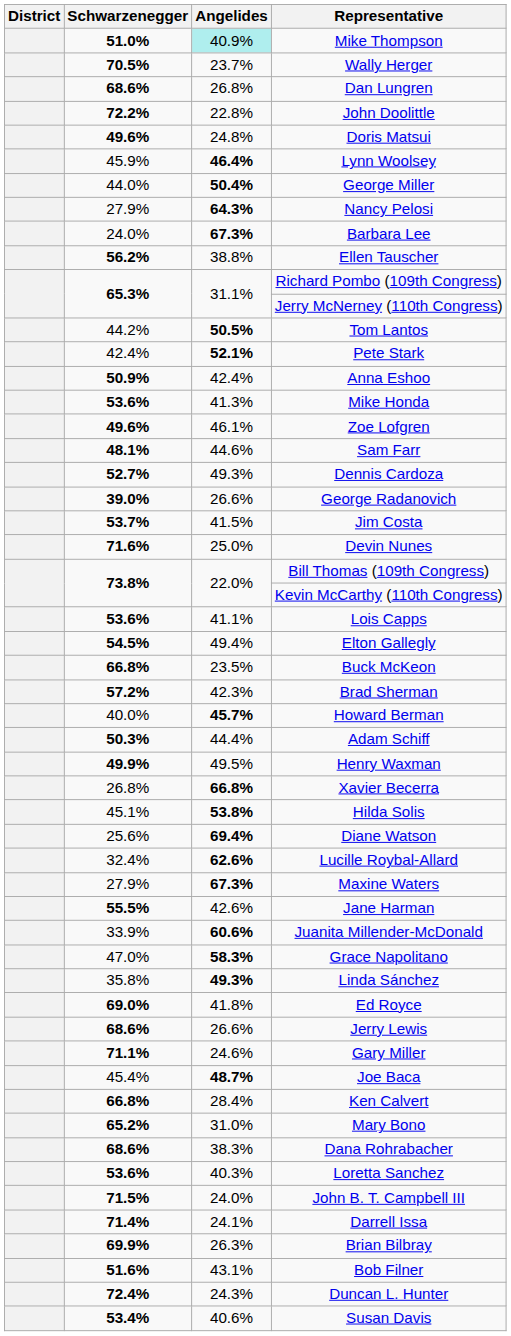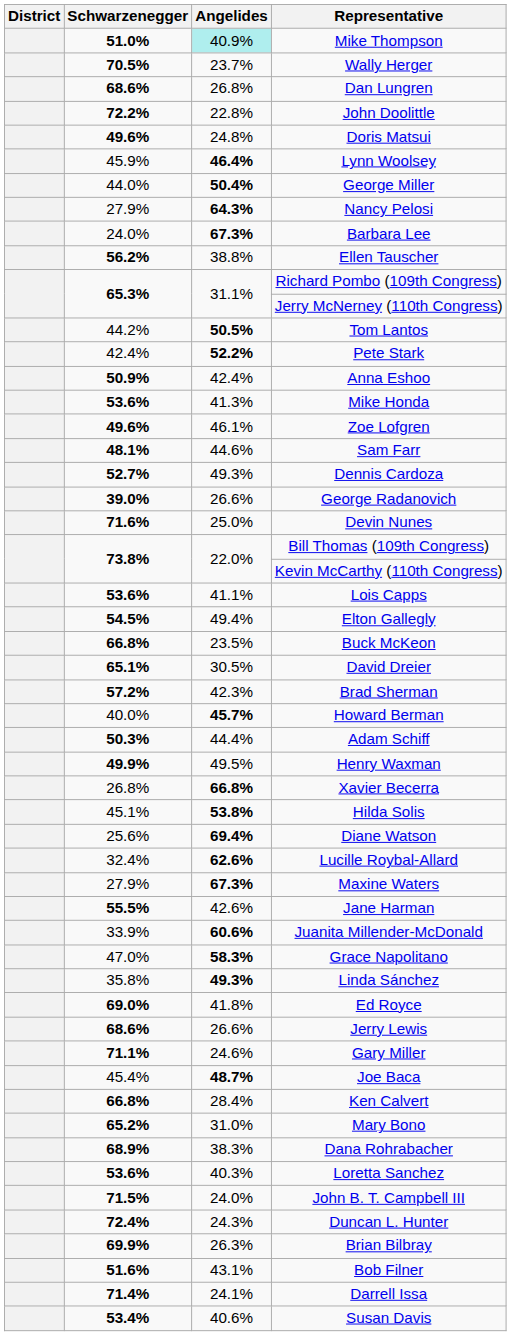 <table class="wikitable sortable">
 <tr>
 <th>District</th>
 <th>Schwarzenegger</th>
 <th>Angelides</th>
 <th>Representative</th>
 </tr>
 <tr align=center>
 <th></th>
 <td><strong>51.0%</strong></td>
 <td style="background: paleturquoise;">40.9%</td>
 <td><a href='#'>Mike Thompson</a></td>
 </tr>
 <tr align=center>
 <th></th>
 <td><strong>70.5%</strong></td>
 <td>23.7%</td>
 <td><a href='#'>Wally Herger</a></td>
 </tr>
 <tr align=center>
 <th></th>
 <td><strong>68.6%</strong></td>
 <td>26.8%</td>
 <td><a href='#'>Dan Lungren</a></td>
 </tr>
 <tr align=center>
 <th></th>
 <td><strong>72.2%</strong></td>
 <td>22.8%</td>
 <td><a href='#'>John Doolittle</a></td>
 </tr>
 <tr align=center>
 <th></th>
 <td><strong>49.6%</strong></td>
 <td>24.8%</td>
 <td><a href='#'>Doris Matsui</a></td>
 </tr>
 <tr align=center>
 <th></th>
 <td>45.9%</td>
 <td><strong>46.4%</strong></td>
 <td><a href='#'>Lynn Woolsey</a></td>
 </tr>
 <tr align=center>
 <th></th>
 <td>44.0%</td>
 <td><strong>50.4%</strong></td>
 <td><a href='#'>George Miller</a></td>
 </tr>
 <tr align=center>
 <th></th>
 <td>27.9%</td>
 <td><strong>64.3%</strong></td>
 <td><a href='#'>Nancy Pelosi</a></td>
 </tr>
 <tr align=center>
 <th></th>
 <td>24.0%</td>
 <td><strong>67.3%</strong></td>
 <td><a href='#'>Barbara Lee</a></td>
 </tr>
 <tr align=center>
 <th></th>
 <td><strong>56.2%</strong></td>
 <td>38.8%</td>
 <td><a href='#'>Ellen Tauscher</a></td>
 </tr>
 <tr align=center>
 <th rowspan=2 ></th>
 <td rowspan=2><strong>65.3%</strong></td>
 <td rowspan=2>31.1%</td>
 <td><a href='#'>Richard Pombo</a> (<a href='#'>109th Congress</a>)</td>
 </tr>
 <tr align=center>
 <td><a href='#'>Jerry McNerney</a> (<a href='#'>110th Congress</a>)</td>
 </tr>
 <tr align=center>
 <th></th>
 <td>44.2%</td>
 <td><strong>50.5%</strong></td>
 <td><a href='#'>Tom Lantos</a></td>
 </tr>
 <tr align=center>
 <th></th>
 <td>42.4%</td>
-<td><strong>52.1%</strong></td>
+<td><strong>52.2%</strong></td>
 <td><a href='#'>Pete Stark</a></td>
 </tr>
 <tr align=center>
 <th></th>
 <td><strong>50.9%</strong></td>
 <td>42.4%</td>
 <td><a href='#'>Anna Eshoo</a></td>
 </tr>
 <tr align=center>
 <th></th>
 <td><strong>53.6%</strong></td>
 <td>41.3%</td>
 <td><a href='#'>Mike Honda</a></td>
 </tr>
 <tr align=center>
 <th></th>
 <td><strong>49.6%</strong></td>
 <td>46.1%</td>
 <td><a href='#'>Zoe Lofgren</a></td>
 </tr>
 <tr align=center>
 <th></th>
 <td><strong>48.1%</strong></td>
 <td>44.6%</td>
 <td><a href='#'>Sam Farr</a></td>
 </tr>
 <tr align=center>
 <th></th>
 <td><strong>52.7%</strong></td>
 <td>49.3%</td>
 <td><a href='#'>Dennis Cardoza</a></td>
 </tr>
 <tr align=center>
 <th></th>
 <td><strong>39.0%</strong></td>
 <td>26.6%</td>
 <td><a href='#'>George Radanovich</a></td>
 </tr>
 <tr align=center>
 <th></th>
-<td><strong>53.7%</strong></td>
-<td>41.5%</td>
-<td><a href='#'>Jim Costa</a></td>
-</tr>
-<tr align=center>
-<th></th>
 <td><strong>71.6%</strong></td>
 <td>25.0%</td>
 <td><a href='#'>Devin Nunes</a></td>
 </tr>
 <tr align=center>
 <th rowspan=2 ></th>
 <td rowspan=2><strong>73.8%</strong></td>
 <td rowspan=2>22.0%</td>
 <td><a href='#'>Bill Thomas</a> (<a href='#'>109th Congress</a>)</td>
 </tr>
 <tr align=center>
 <td><a href='#'>Kevin McCarthy</a> (<a href='#'>110th Congress</a>)</td>
 </tr>
 <tr align=center>
 <th></th>
 <td><strong>53.6%</strong></td>
 <td>41.1%</td>
 <td><a href='#'>Lois Capps</a></td>
 </tr>
 <tr align=center>
 <th></th>
 <td><strong>54.5%</strong></td>
 <td>49.4%</td>
 <td><a href='#'>Elton Gallegly</a></td>
 </tr>
 <tr align=center>
 <th></th>
 <td><strong>66.8%</strong></td>
 <td>23.5%</td>
 <td><a href='#'>Buck McKeon</a></td>
+</tr>
+<tr align=center>
+<th></th>
+<td><strong>65.1%</strong></td>
+<td>30.5%</td>
+<td><a href='#'>David Dreier</a></td>
 </tr>
 <tr align=center>
 <th></th>
 <td><strong>57.2%</strong></td>
 <td>42.3%</td>
 <td><a href='#'>Brad Sherman</a></td>
 </tr>
 <tr align=center>
 <th></th>
 <td>40.0%</td>
 <td><strong>45.7%</strong></td>
 <td><a href='#'>Howard Berman</a></td>
 </tr>
 <tr align=center>
 <th></th>
 <td><strong>50.3%</strong></td>
 <td>44.4%</td>
 <td><a href='#'>Adam Schiff</a></td>
 </tr>
 <tr align=center>
 <th></th>
 <td><strong>49.9%</strong></td>
 <td>49.5%</td>
 <td><a href='#'>Henry Waxman</a></td>
 </tr>
 <tr align=center>
 <th></th>
 <td>26.8%</td>
 <td><strong>66.8%</strong></td>
 <td><a href='#'>Xavier Becerra</a></td>
 </tr>
 <tr align=center>
 <th></th>
 <td>45.1%</td>
 <td><strong>53.8%</strong></td>
 <td><a href='#'>Hilda Solis</a></td>
 </tr>
 <tr align=center>
 <th></th>
 <td>25.6%</td>
 <td><strong>69.4%</strong></td>
 <td><a href='#'>Diane Watson</a></td>
 </tr>
 <tr align=center>
 <th></th>
 <td>32.4%</td>
 <td><strong>62.6%</strong></td>
 <td><a href='#'>Lucille Roybal-Allard</a></td>
 </tr>
 <tr align=center>
 <th></th>
 <td>27.9%</td>
 <td><strong>67.3%</strong></td>
 <td><a href='#'>Maxine Waters</a></td>
 </tr>
 <tr align=center>
 <th></th>
 <td><strong>55.5%</strong></td>
 <td>42.6%</td>
 <td><a href='#'>Jane Harman</a></td>
 </tr>
 <tr align=center>
 <th></th>
 <td>33.9%</td>
 <td><strong>60.6%</strong></td>
 <td><a href='#'>Juanita Millender-McDonald</a></td>
 </tr>
 <tr align=center>
 <th></th>
 <td>47.0%</td>
 <td><strong>58.3%</strong></td>
 <td><a href='#'>Grace Napolitano</a></td>
 </tr>
 <tr align=center>
 <th></th>
 <td>35.8%</td>
 <td><strong>49.3%</strong></td>
 <td><a href='#'>Linda Sánchez</a></td>
 </tr>
 <tr align=center>
 <th></th>
 <td><strong>69.0%</strong></td>
 <td>41.8%</td>
 <td><a href='#'>Ed Royce</a></td>
 </tr>
 <tr align=center>
 <th></th>
 <td><strong>68.6%</strong></td>
 <td>26.6%</td>
 <td><a href='#'>Jerry Lewis</a></td>
 </tr>
 <tr align=center>
 <th></th>
 <td><strong>71.1%</strong></td>
 <td>24.6%</td>
 <td><a href='#'>Gary Miller</a></td>
 </tr>
 <tr align=center>
 <th></th>
 <td>45.4%</td>
 <td><strong>48.7%</strong></td>
 <td><a href='#'>Joe Baca</a></td>
 </tr>
 <tr align=center>
 <th></th>
 <td><strong>66.8%</strong></td>
 <td>28.4%</td>
 <td><a href='#'>Ken Calvert</a></td>
 </tr>
 <tr align=center>
 <th></th>
 <td><strong>65.2%</strong></td>
 <td>31.0%</td>
 <td><a href='#'>Mary Bono</a></td>
 </tr>
 <tr align=center>
 <th></th>
-<td><strong>68.6%</strong></td>
+<td><strong>68.9%</strong></td>
 <td>38.3%</td>
 <td><a href='#'>Dana Rohrabacher</a></td>
 </tr>
 <tr align=center>
 <th></th>
 <td><strong>53.6%</strong></td>
 <td>40.3%</td>
 <td><a href='#'>Loretta Sanchez</a></td>
 </tr>
 <tr align=center>
 <th></th>
 <td><strong>71.5%</strong></td>
 <td>24.0%</td>
 <td><a href='#'>John B. T. Campbell III</a></td>
 </tr>
 <tr align=center>
 <th></th>
-<td><strong>71.4%</strong></td>
-<td>24.1%</td>
-<td><a href='#'>Darrell Issa</a></td>
+<td><strong>72.4%</strong></td>
+<td>24.3%</td>
+<td><a href='#'>Duncan L. Hunter</a></td>
 </tr>
 <tr align=center>
 <th></th>
 <td><strong>69.9%</strong></td>
 <td>26.3%</td>
 <td><a href='#'>Brian Bilbray</a></td>
 </tr>
 <tr align=center>
 <th></th>
 <td><strong>51.6%</strong></td>
 <td>43.1%</td>
 <td><a href='#'>Bob Filner</a></td>
 </tr>
 <tr align=center>
 <th></th>
-<td><strong>72.4%</strong></td>
-<td>24.3%</td>
-<td><a href='#'>Duncan L. Hunter</a></td>
+<td><strong>71.4%</strong></td>
+<td>24.1%</td>
+<td><a href='#'>Darrell Issa</a></td>
 </tr>
 <tr align=center>
 <th></th>
 <td><strong>53.4%</strong></td>
 <td>40.6%</td>
 <td><a href='#'>Susan Davis</a></td>
 </tr>
 </table>
